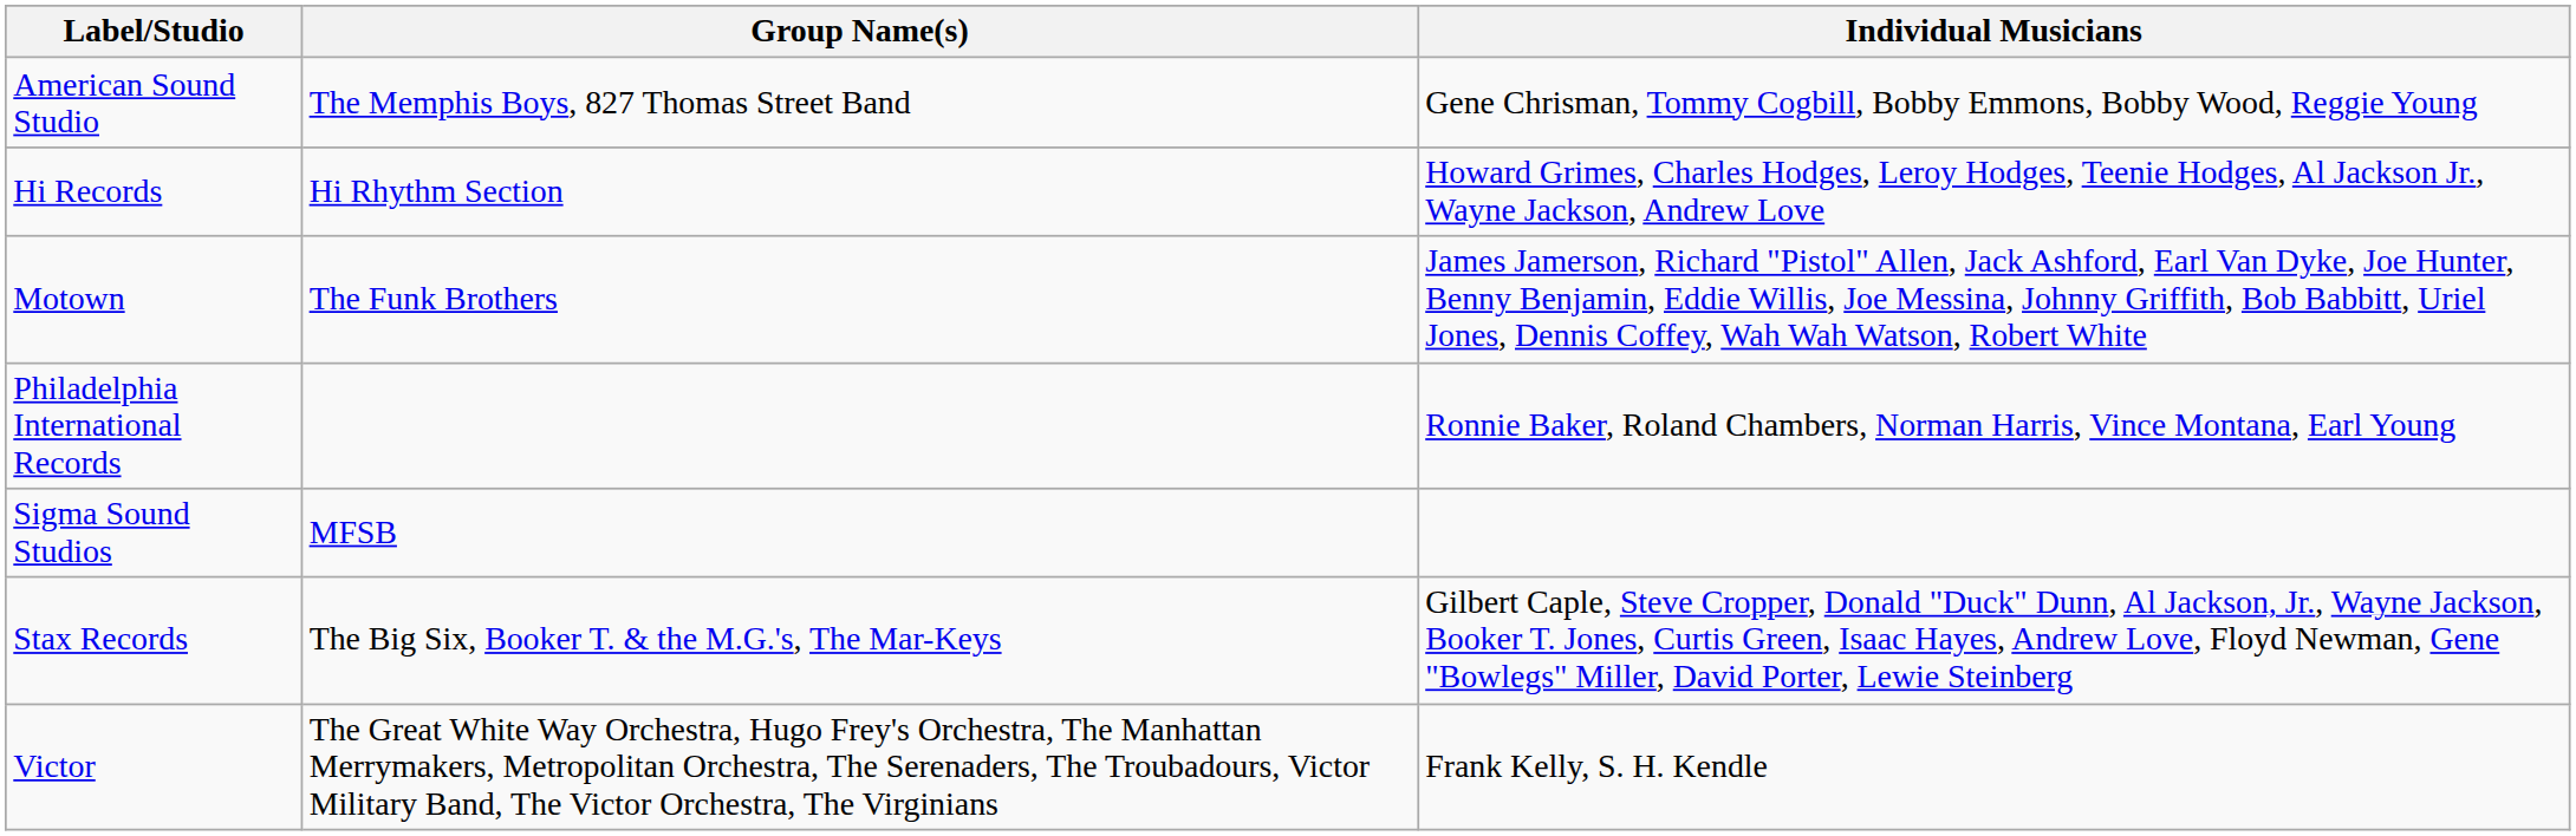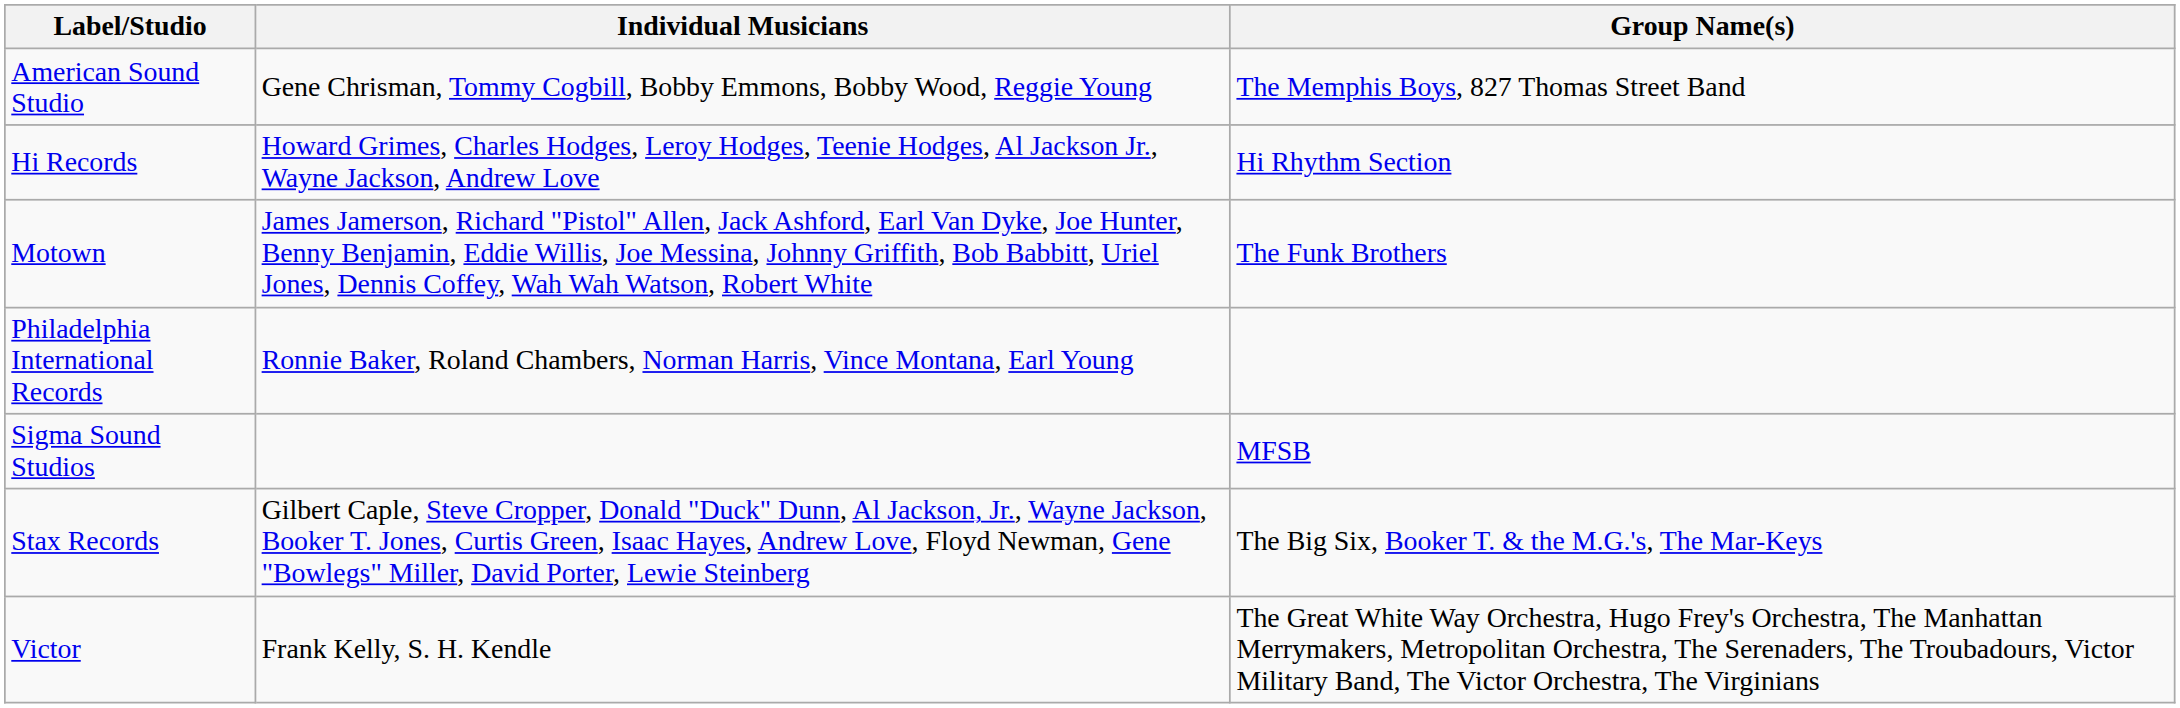 <table class="wikitable">
 <tr>
 <th>Label/Studio</th>
+<th>Individual Musicians</th>
 <th>Group Name(s)</th>
-<th>Individual Musicians</th>
 </tr>
 <tr>
 <td><a href='#'>American Sound Studio</a></td>
+<td>Gene Chrisman, <a href='#'>Tommy Cogbill</a>, Bobby Emmons, Bobby Wood, <a href='#'>Reggie Young</a></td>
 <td><a href='#'>The Memphis Boys</a>, 827 Thomas Street Band</td>
-<td>Gene Chrisman, <a href='#'>Tommy Cogbill</a>, Bobby Emmons, Bobby Wood, <a href='#'>Reggie Young</a></td>
 </tr>
 <tr>
 <td><a href='#'>Hi Records</a></td>
+<td><a href='#'>Howard Grimes</a>, <a href='#'>Charles Hodges</a>, <a href='#'>Leroy Hodges</a>, <a href='#'>Teenie Hodges</a>,  <a href='#'>Al Jackson Jr.</a>, <a href='#'>Wayne Jackson</a>, <a href='#'>Andrew Love</a></td>
 <td><a href='#'>Hi Rhythm Section</a></td>
-<td><a href='#'>Howard Grimes</a>, <a href='#'>Charles Hodges</a>, <a href='#'>Leroy Hodges</a>, <a href='#'>Teenie Hodges</a>,  <a href='#'>Al Jackson Jr.</a>, <a href='#'>Wayne Jackson</a>, <a href='#'>Andrew Love</a></td>
 </tr>
 <tr>
 <td><a href='#'>Motown</a></td>
+<td><a href='#'>James Jamerson</a>, <a href='#'>Richard "Pistol" Allen</a>, <a href='#'>Jack Ashford</a>, <a href='#'>Earl Van Dyke</a>, <a href='#'>Joe Hunter</a>, <a href='#'>Benny Benjamin</a>, <a href='#'>Eddie Willis</a>, <a href='#'>Joe Messina</a>, <a href='#'>Johnny Griffith</a>, <a href='#'>Bob Babbitt</a>, <a href='#'>Uriel Jones</a>, <a href='#'>Dennis Coffey</a>, <a href='#'>Wah Wah Watson</a>, <a href='#'>Robert White</a></td>
 <td><a href='#'>The Funk Brothers</a></td>
-<td><a href='#'>James Jamerson</a>, <a href='#'>Richard "Pistol" Allen</a>, <a href='#'>Jack Ashford</a>, <a href='#'>Earl Van Dyke</a>, <a href='#'>Joe Hunter</a>, <a href='#'>Benny Benjamin</a>, <a href='#'>Eddie Willis</a>, <a href='#'>Joe Messina</a>, <a href='#'>Johnny Griffith</a>, <a href='#'>Bob Babbitt</a>, <a href='#'>Uriel Jones</a>, <a href='#'>Dennis Coffey</a>, <a href='#'>Wah Wah Watson</a>, <a href='#'>Robert White</a></td>
 </tr>
 <tr>
 <td><a href='#'>Philadelphia International Records</a></td>
+<td><a href='#'>Ronnie Baker</a>, Roland Chambers, <a href='#'>Norman Harris</a>, <a href='#'>Vince Montana</a>, <a href='#'>Earl Young</a></td>
 <td></td>
-<td><a href='#'>Ronnie Baker</a>, Roland Chambers, <a href='#'>Norman Harris</a>, <a href='#'>Vince Montana</a>, <a href='#'>Earl Young</a></td>
 </tr>
 <tr>
 <td><a href='#'>Sigma Sound Studios</a></td>
+<td></td>
 <td><a href='#'>MFSB</a></td>
-<td></td>
 </tr>
 <tr>
 <td><a href='#'>Stax Records</a></td>
+<td>Gilbert Caple, <a href='#'>Steve Cropper</a>, <a href='#'>Donald "Duck" Dunn</a>, <a href='#'>Al Jackson, Jr.</a>, <a href='#'>Wayne Jackson</a>, <a href='#'>Booker T. Jones</a>, <a href='#'>Curtis Green</a>, <a href='#'>Isaac Hayes</a>, <a href='#'>Andrew Love</a>, Floyd Newman, <a href='#'>Gene "Bowlegs" Miller</a>, <a href='#'>David Porter</a>, <a href='#'>Lewie Steinberg</a></td>
 <td>The Big Six, <a href='#'>Booker T. & the M.G.'s</a>, <a href='#'>The Mar-Keys</a></td>
-<td>Gilbert Caple, <a href='#'>Steve Cropper</a>, <a href='#'>Donald "Duck" Dunn</a>, <a href='#'>Al Jackson, Jr.</a>, <a href='#'>Wayne Jackson</a>, <a href='#'>Booker T. Jones</a>, <a href='#'>Curtis Green</a>, <a href='#'>Isaac Hayes</a>, <a href='#'>Andrew Love</a>, Floyd Newman, <a href='#'>Gene "Bowlegs" Miller</a>, <a href='#'>David Porter</a>, <a href='#'>Lewie Steinberg</a></td>
 </tr>
 <tr>
 <td><a href='#'>Victor</a></td>
+<td>Frank Kelly, S. H. Kendle</td>
 <td>The Great White Way Orchestra, Hugo Frey's Orchestra, The Manhattan Merrymakers, Metropolitan Orchestra, The Serenaders, The Troubadours, Victor Military Band, The Victor Orchestra, The Virginians</td>
-<td>Frank Kelly, S. H. Kendle</td>
 </tr>
 </table>
